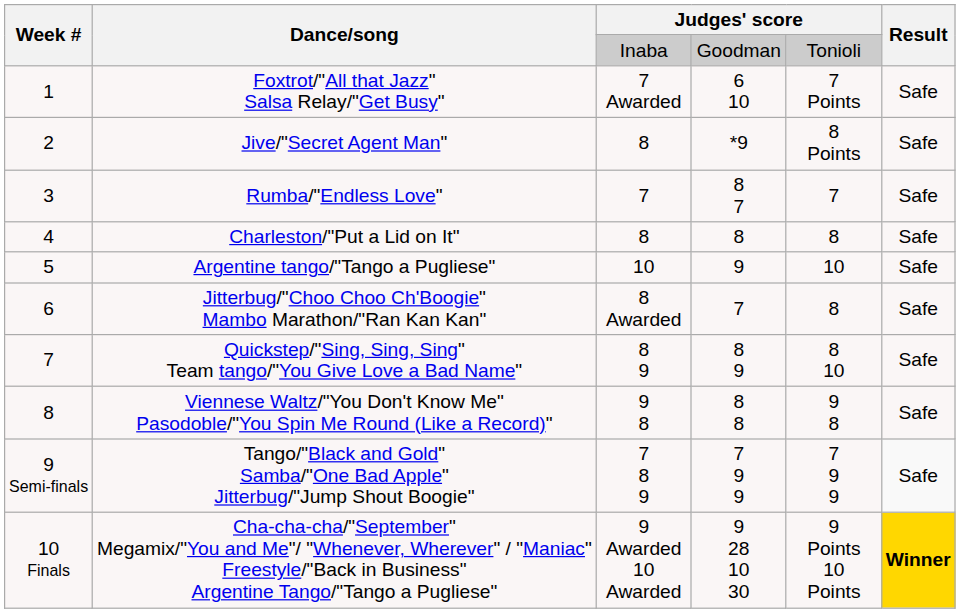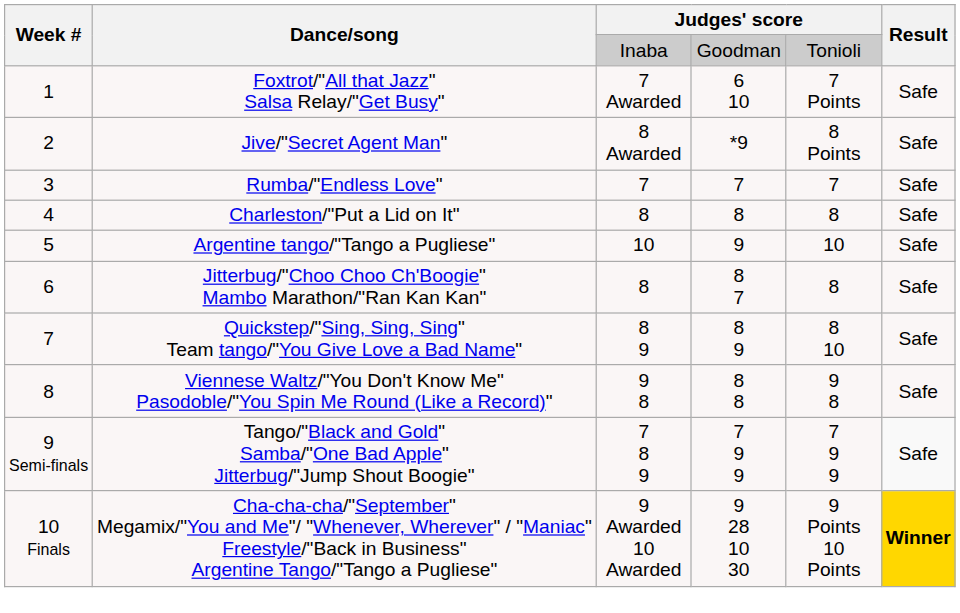 <table class="wikitable">
 <tr style="text-align: center; ;">
 <th rowspan="2">Week #</th>
 <th rowspan="2">Dance/song</th>
 <th colspan="3">Judges' score</th>
 <th rowspan="2">Result</th>
 </tr>
 <tr style="text-align: center; background:#ccc;">
 <td style="width:10%; ">Inaba</td>
 <td style="width:10%; ">Goodman</td>
 <td style="width:10%; ">Tonioli</td>
 </tr>
 <tr>
 <td style="text-align: center; background:#faf6f6;">1</td>
 <td style="text-align: center; background:#faf6f6;"><a href='#'>Foxtrot</a>/"<a href='#'>All that Jazz</a>"<br><a href='#'>Salsa</a> Relay/"<a href='#'>Get Busy</a>"</td>
 <td style="text-align: center; background:#faf6f6;">7<br>Awarded</td>
 <td style="text-align: center; background:#faf6f6;">6<br>10</td>
 <td style="text-align: center; background:#faf6f6;">7<br>Points</td>
 <td style="text-align: center; background:#faf6f6;">Safe</td>
 </tr>
 <tr>
 <td style="text-align: center; background:#faf6f6;">2</td>
 <td style="text-align: center; background:#faf6f6;"><a href='#'>Jive</a>/"<a href='#'>Secret Agent Man</a>"</td>
-<td style="text-align: center; background:#faf6f6;">8</td>
+<td style="text-align:center; background:#faf6f6;">8<br>Awarded</td>
 <td style="text-align: center; background:#faf6f6;">*9</td>
 <td style="text-align:center; background:#faf6f6;">8<br>Points</td>
 <td style="text-align: center; background:#faf6f6;">Safe</td>
 </tr>
 <tr>
 <td style="text-align: center; background:#faf6f6;">3</td>
 <td style="text-align: center; background:#faf6f6;"><a href='#'>Rumba</a>/"<a href='#'>Endless Love</a>"</td>
 <td style="text-align: center; background:#faf6f6;">7</td>
-<td style="text-align:center; background:#faf6f6;">8<br>7</td>
+<td style="text-align: center; background:#faf6f6;">7</td>
 <td style="text-align: center; background:#faf6f6;">7</td>
 <td style="text-align: center; background:#faf6f6;">Safe</td>
 </tr>
 <tr>
 <td style="text-align:center; background:#faf6f6;">4</td>
 <td style="text-align:center; background:#faf6f6;"><a href='#'>Charleston</a>/"Put a Lid on It"</td>
 <td style="text-align:center; background:#faf6f6;">8</td>
 <td style="text-align:center; background:#faf6f6;">8</td>
 <td style="text-align:center; background:#faf6f6;">8</td>
 <td style="text-align:center; background:#faf6f6;">Safe</td>
 </tr>
 <tr style="text-align:center; background:#faf6f6;">
 <td>5</td>
 <td><a href='#'>Argentine tango</a>/"Tango a Pugliese"</td>
 <td>10</td>
 <td>9</td>
 <td>10</td>
 <td>Safe</td>
 </tr>
 <tr>
 <td style="text-align:center; background:#faf6f6;">6</td>
 <td style="text-align:center; background:#faf6f6;"><a href='#'>Jitterbug</a>/"<a href='#'>Choo Choo Ch'Boogie</a>"<br><a href='#'>Mambo</a> Marathon/"Ran Kan Kan"</td>
-<td style="text-align:center; background:#faf6f6;">8<br>Awarded</td>
-<td style="text-align: center; background:#faf6f6;">7</td>
+<td style="text-align: center; background:#faf6f6;">8</td>
+<td style="text-align:center; background:#faf6f6;">8<br>7</td>
 <td style="text-align: center; background:#faf6f6;">8</td>
 <td style="text-align:center; background:#faf6f6;">Safe</td>
 </tr>
 <tr>
 <td style="text-align:center; background:#faf6f6;">7</td>
 <td style="text-align:center; background:#faf6f6;"><a href='#'>Quickstep</a>/"<a href='#'>Sing, Sing, Sing</a>"<br>Team <a href='#'>tango</a>/"<a href='#'>You Give Love a Bad Name</a>"</td>
 <td style="text-align:center; background:#faf6f6;">8<br>9</td>
 <td style="text-align:center; background:#faf6f6;">8<br>9</td>
 <td style="text-align:center; background:#faf6f6;">8<br>10</td>
 <td style="text-align:center; background:#faf6f6;">Safe</td>
 </tr>
 <tr style="text-align:center;">
 <td style="background:#faf6f6">8</td>
 <td style="background:#faf6f6"><a href='#'>Viennese Waltz</a>/"You Don't Know Me"<br><a href='#'>Pasodoble</a>/"<a href='#'>You Spin Me Round (Like a Record)</a>"</td>
 <td style="background:#faf6f6">9<br>8</td>
 <td style="background:#faf6f6">8<br>8</td>
 <td style="background:#faf6f6">9<br>8</td>
 <td style="background:#faf6f6">Safe</td>
 </tr>
 <tr style="text-align:center;">
 <td style="background:#faf6f6">9<br><small>Semi-finals</small></td>
 <td style="background:#faf6f6">Tango/"<a href='#'>Black and Gold</a>"<br><a href='#'>Samba</a>/"<a href='#'>One Bad Apple</a>"<br><a href='#'>Jitterbug</a>/"Jump Shout Boogie"</td>
 <td style="background:#faf6f6">7<br>8<br>9</td>
 <td style="background:#faf6f6">7<br>9<br>9</td>
 <td style="background:#faf6f6">7<br>9<br>9</td>
 <td style="background:#faf6f">Safe</td>
 </tr>
 <tr>
 <td style="text-align:center; background:#faf6f6">10<br><small>Finals</small></td>
 <td style="text-align:center; background:#faf6f6"><a href='#'>Cha-cha-cha</a>/"<a href='#'>September</a>"<br>Megamix/"<a href='#'>You and Me</a>"/ "<a href='#'>Whenever, Wherever</a>" / "<a href='#'>Maniac</a>"<br><a href='#'>Freestyle</a>/"Back in Business"<br><a href='#'>Argentine Tango</a>/"Tango a Pugliese"</td>
 <td style="text-align:center; background:#faf6f6">9<br>Awarded<br>10<br>Awarded</td>
 <td style="text-align:center; background:#faf6f6">9<br>28<br>10<br>30</td>
 <td style="text-align:center; background:#faf6f6">9<br>Points<br>10<br>Points</td>
 <td style="text-align:center; background:gold"><strong>Winner</strong></td>
 </tr>
 </table>
